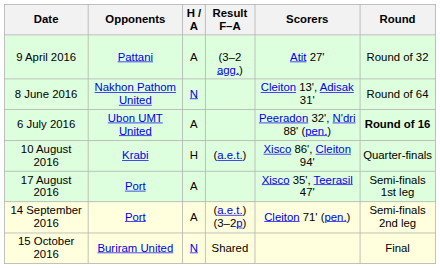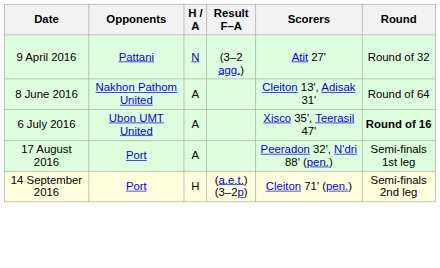 <table class="wikitable" style="text-align:center">
 <tr>
 <th>Date</th>
 <th>Opponents</th>
 <th>H / A</th>
 <th>Result<br>F–A</th>
 <th>Scorers</th>
 <th>Round</th>
 </tr>
 <tr bgcolor="#ddffdd">
 <td>9 April 2016</td>
 <td><a href='#'>Pattani</a></td>
-<td>A</td>
+<td><a href='#'>N</a></td>
 <td><br>(3–2 <a href='#'>agg.</a>)</td>
 <td><a href='#'>Atit</a> 27'</td>
 <td>Round of 32</td>
 </tr>
 <tr bgcolor="#ddffdd">
 <td>8 June 2016</td>
 <td><a href='#'>Nakhon Pathom United</a></td>
-<td><a href='#'>N</a></td>
+<td>A</td>
 <td></td>
 <td><a href='#'>Cleiton</a> 13', <a href='#'>Adisak</a> 31'</td>
 <td>Round of 64</td>
 </tr>
 <tr bgcolor="#ddffdd">
 <td>6 July 2016</td>
 <td><a href='#'>Ubon UMT United</a></td>
 <td>A</td>
 <td></td>
-<td><a href='#'>Peeradon</a> 32', <a href='#'>N'dri</a> 88' (<a href='#'>pen.</a>)</td>
+<td><a href='#'>Xisco</a> 35', <a href='#'>Teerasil</a> 47'</td>
 <td><strong>Round of 16</strong></td>
-</tr>
-<tr bgcolor="#ddffdd">
-<td>10 August 2016</td>
-<td><a href='#'>Krabi</a></td>
-<td>H</td>
-<td> (<a href='#'>a.e.t.</a>)</td>
-<td><a href='#'>Xisco</a> 86', <a href='#'>Cleiton</a> 94'</td>
-<td>Quarter-finals</td>
 </tr>
 <tr bgcolor="#ddffdd">
 <td>17 August 2016</td>
 <td><a href='#'>Port</a></td>
 <td>A</td>
 <td></td>
-<td><a href='#'>Xisco</a> 35', <a href='#'>Teerasil</a> 47'</td>
+<td><a href='#'>Peeradon</a> 32', <a href='#'>N'dri</a> 88' (<a href='#'>pen.</a>)</td>
 <td>Semi-finals 1st leg</td>
 </tr>
 <tr bgcolor="#ffffdd">
 <td>14 September 2016</td>
 <td><a href='#'>Port</a></td>
-<td>A</td>
+<td>H</td>
 <td> (<a href='#'>a.e.t.</a>)<br>(3–2<a href='#'>p</a>)</td>
 <td><a href='#'>Cleiton</a> 71' (<a href='#'>pen.</a>)</td>
 <td>Semi-finals 2nd leg</td>
 </tr>
-<tr bgcolor="#ffffdd">
-<td>15 October 2016</td>
-<td><a href='#'>Buriram United</a></td>
-<td><a href='#'>N</a></td>
-<td>Shared</td>
-<td></td>
-<td>Final</td>
-</tr>
 </table>
